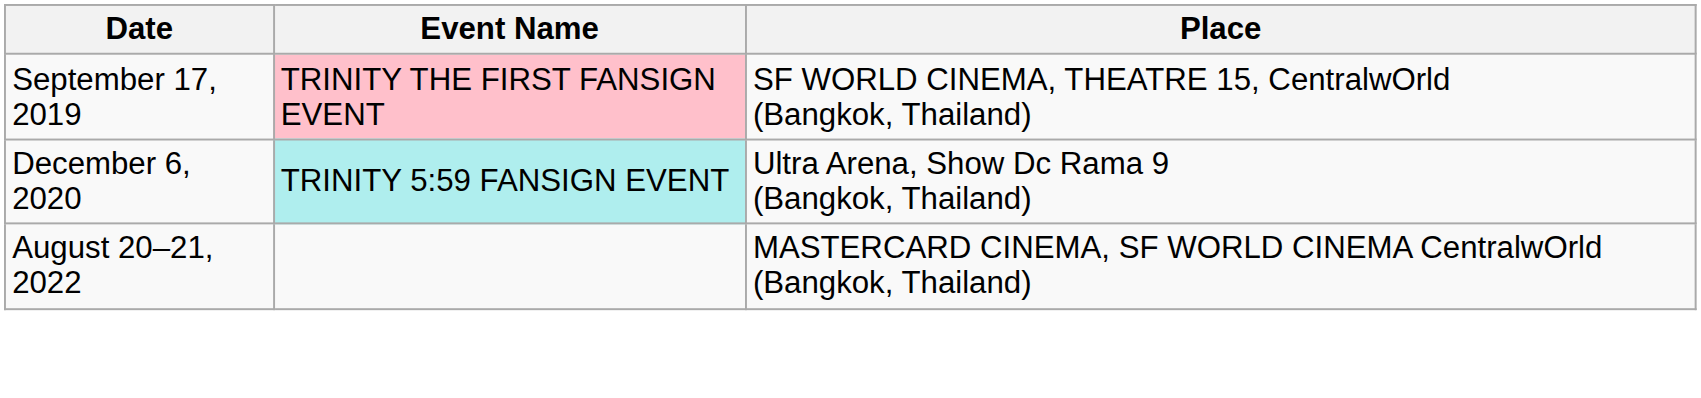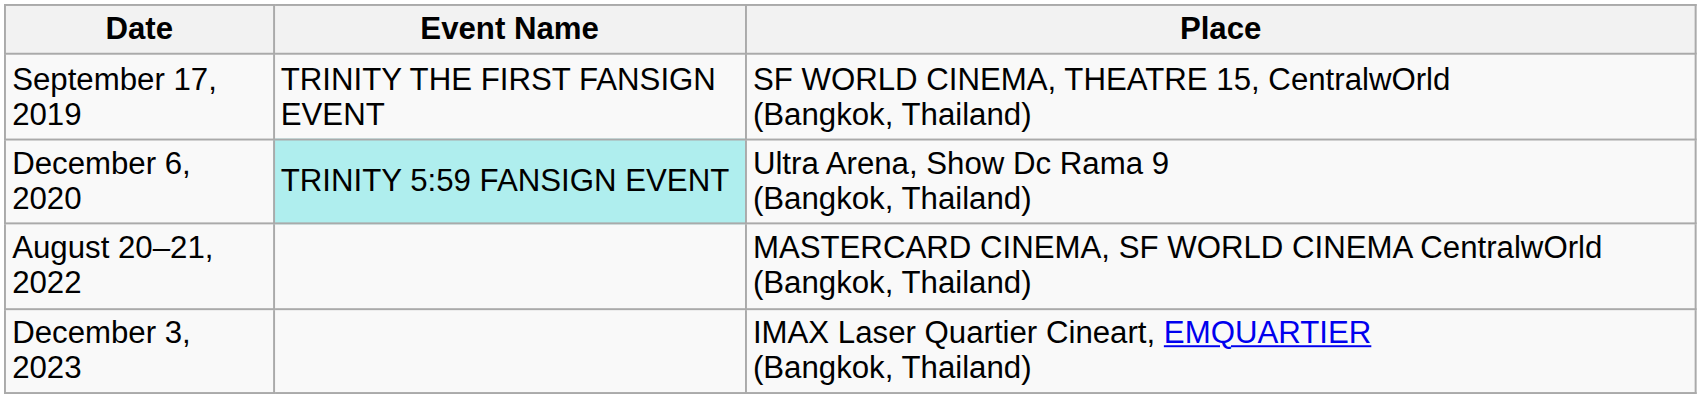 <table class="wikitable sortable mw-collapsible mw-collapsed">
 <tr>
 <th>Date</th>
 <th>Event Name</th>
 <th>Place</th>
 </tr>
 <tr>
 <td>September 17, 2019</td>
-<td style="background: pink;">TRINITY THE FIRST FANSIGN EVENT</td>
+<td>TRINITY THE FIRST FANSIGN EVENT</td>
 <td>SF WORLD CINEMA, THEATRE 15, CentralwOrld<br>(Bangkok, Thailand)</td>
 </tr>
 <tr>
 <td>December 6, 2020</td>
 <td style="background: paleturquoise;">TRINITY 5:59 FANSIGN EVENT</td>
 <td>Ultra Arena, Show Dc Rama 9<br>(Bangkok, Thailand)</td>
 </tr>
 <tr>
 <td>August 20–21, 2022</td>
 <td></td>
 <td>MASTERCARD CINEMA, SF WORLD CINEMA CentralwOrld (Bangkok, Thailand)</td>
 </tr>
+<tr>
+<td>December 3, 2023</td>
+<td></td>
+<td>IMAX Laser Quartier Cineart, <a href='#'>EMQUARTIER</a><br>(Bangkok, Thailand)</td>
+</tr>
 </table>
